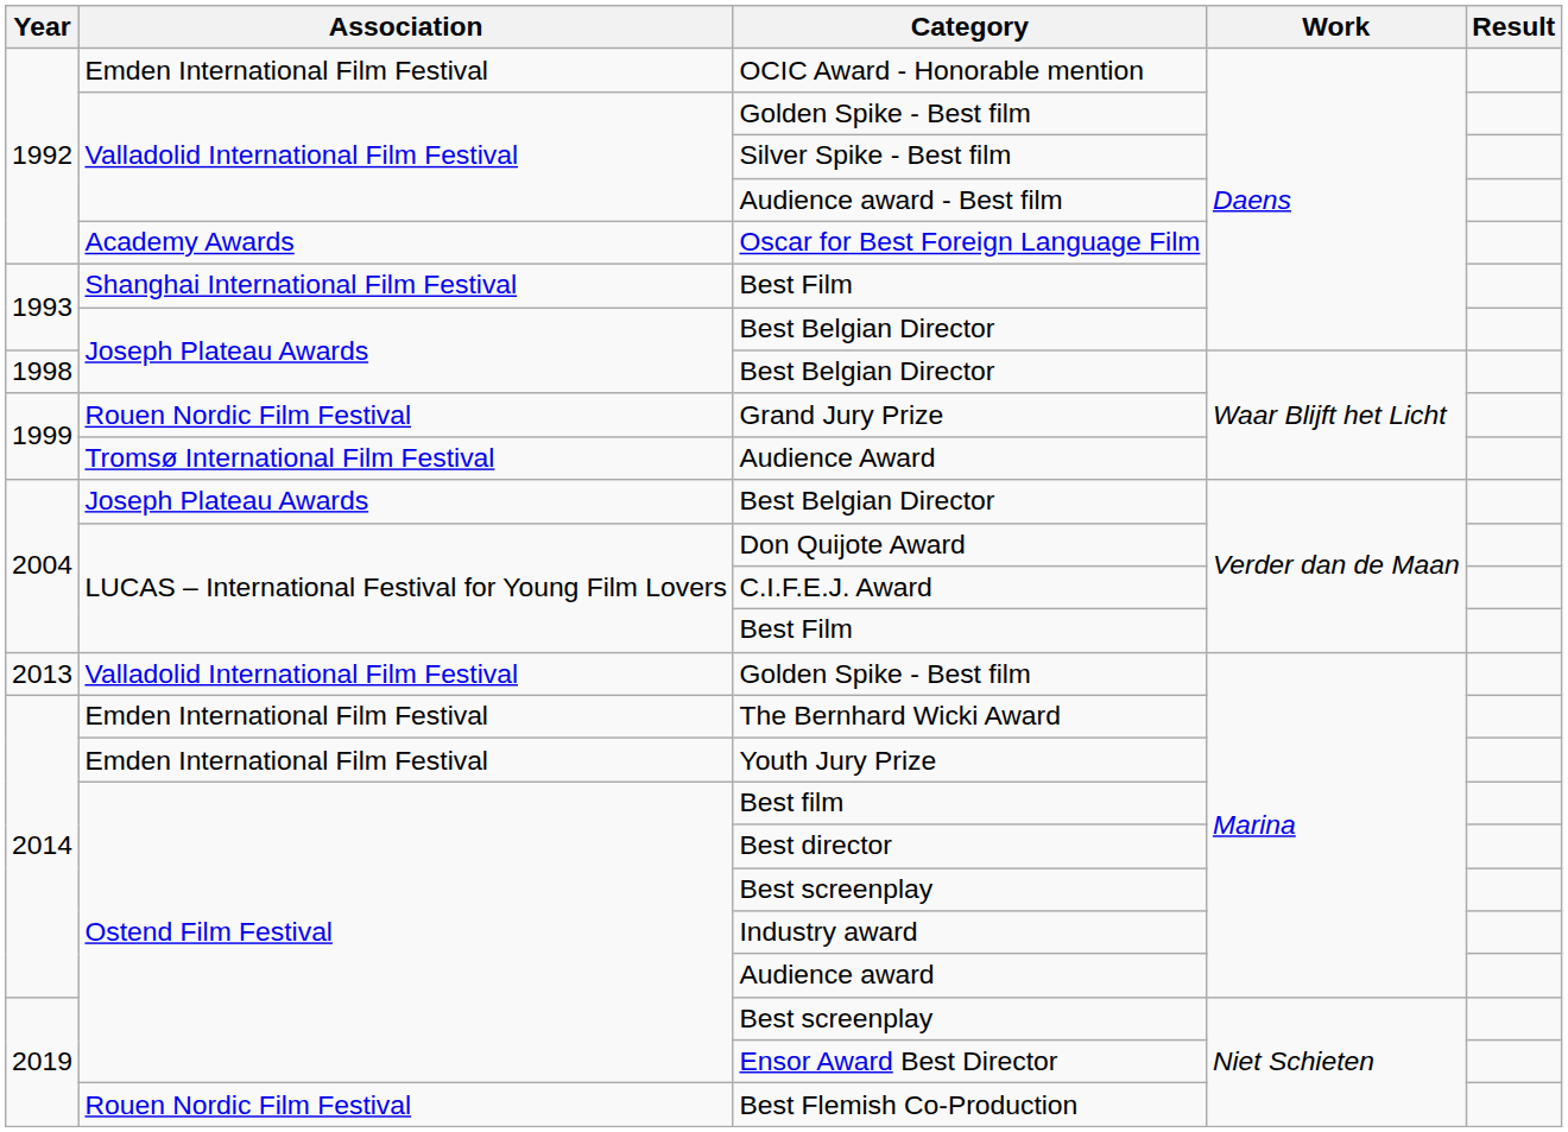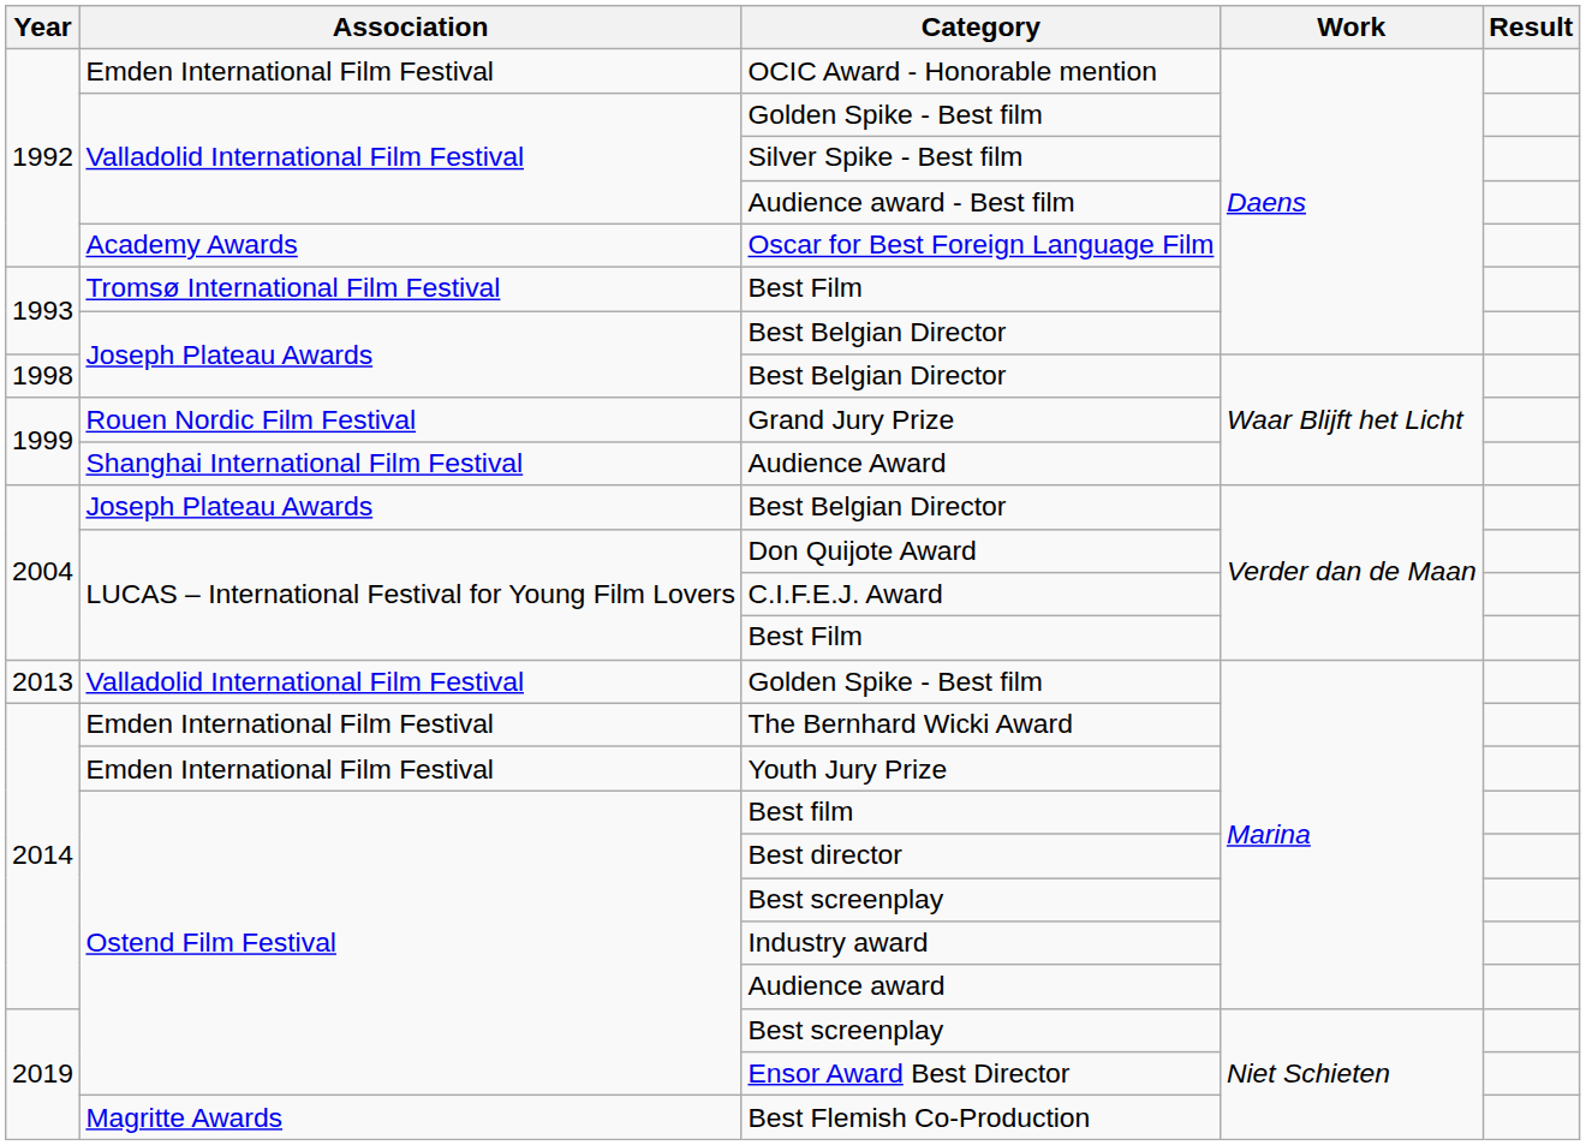 <table class="wikitable sortable">
 <tr>
 <th>Year</th>
 <th>Association</th>
 <th>Category</th>
 <th>Work</th>
 <th>Result</th>
 </tr>
 <tr>
 <td rowspan="5">1992</td>
 <td>Emden International Film Festival</td>
 <td>OCIC Award - Honorable mention</td>
 <td rowspan="7"><em><a href='#'>Daens</a></em></td>
 <td></td>
 </tr>
 <tr>
 <td rowspan="3"><a href='#'>Valladolid International Film Festival</a></td>
 <td>Golden Spike - Best film</td>
 <td></td>
 </tr>
 <tr>
 <td>Silver Spike - Best film</td>
 <td></td>
 </tr>
 <tr>
 <td>Audience award - Best film</td>
 <td></td>
 </tr>
 <tr>
 <td><a href='#'>Academy Awards</a></td>
 <td><a href='#'>Oscar for Best Foreign Language Film</a></td>
 <td></td>
 </tr>
 <tr>
 <td rowspan="2">1993</td>
-<td><a href='#'>Shanghai International Film Festival</a></td>
+<td><a href='#'>Tromsø International Film Festival</a></td>
 <td>Best Film</td>
 <td></td>
 </tr>
 <tr>
 <td rowspan="2"><a href='#'>Joseph Plateau Awards</a></td>
 <td>Best Belgian Director</td>
 <td></td>
 </tr>
 <tr>
 <td>1998</td>
 <td>Best Belgian Director</td>
 <td rowspan="3"><em>Waar Blijft het Licht</em></td>
 <td></td>
 </tr>
 <tr>
 <td rowspan="2">1999</td>
 <td><a href='#'>Rouen Nordic Film Festival</a></td>
 <td>Grand Jury Prize</td>
 <td></td>
 </tr>
 <tr>
-<td><a href='#'>Tromsø International Film Festival</a></td>
+<td><a href='#'>Shanghai International Film Festival</a></td>
 <td>Audience Award</td>
 <td></td>
 </tr>
 <tr>
 <td rowspan="4">2004</td>
 <td><a href='#'>Joseph Plateau Awards</a></td>
 <td>Best Belgian Director</td>
 <td rowspan="4"><em>Verder dan de Maan</em></td>
 <td></td>
 </tr>
 <tr>
 <td rowspan="3">LUCAS – International Festival for Young Film Lovers</td>
 <td>Don Quijote Award</td>
 <td></td>
 </tr>
 <tr>
 <td>C.I.F.E.J. Award</td>
 <td></td>
 </tr>
 <tr>
 <td>Best Film</td>
 <td></td>
 </tr>
 <tr>
 <td>2013</td>
 <td><a href='#'>Valladolid International Film Festival</a></td>
 <td>Golden Spike - Best film</td>
 <td rowspan="8"><em> <a href='#'>Marina</a></em></td>
 <td></td>
 </tr>
 <tr>
 <td rowspan="7">2014</td>
 <td>Emden International Film Festival</td>
 <td>The Bernhard Wicki Award</td>
 <td></td>
 </tr>
 <tr>
 <td>Emden International Film Festival</td>
 <td>Youth Jury Prize</td>
 <td></td>
 </tr>
 <tr>
 <td rowspan="7"><a href='#'>Ostend Film Festival</a></td>
 <td>Best film</td>
 <td></td>
 </tr>
 <tr>
 <td>Best director</td>
 <td></td>
 </tr>
 <tr>
 <td>Best screenplay</td>
 <td></td>
 </tr>
 <tr>
 <td>Industry award</td>
 <td></td>
 </tr>
 <tr>
 <td>Audience award</td>
 <td></td>
 </tr>
 <tr>
 <td rowspan="3">2019</td>
 <td>Best screenplay</td>
 <td rowspan="3"><em> Niet Schieten</em></td>
 <td></td>
 </tr>
 <tr>
 <td><a href='#'>Ensor Award</a> Best Director</td>
 <td></td>
 </tr>
 <tr>
-<td><a href='#'>Rouen Nordic Film Festival</a></td>
+<td><a href='#'>Magritte Awards</a></td>
 <td>Best Flemish Co-Production</td>
 <td></td>
 </tr>
 </table>
